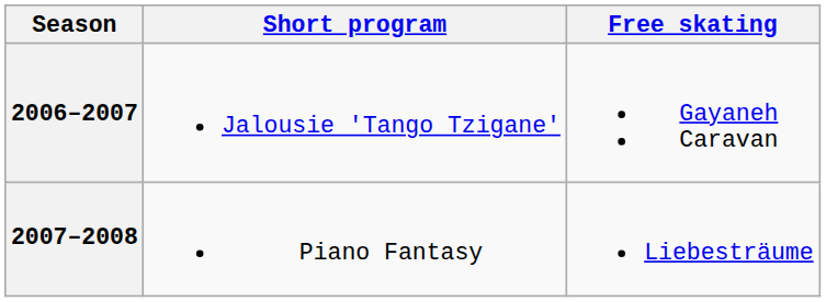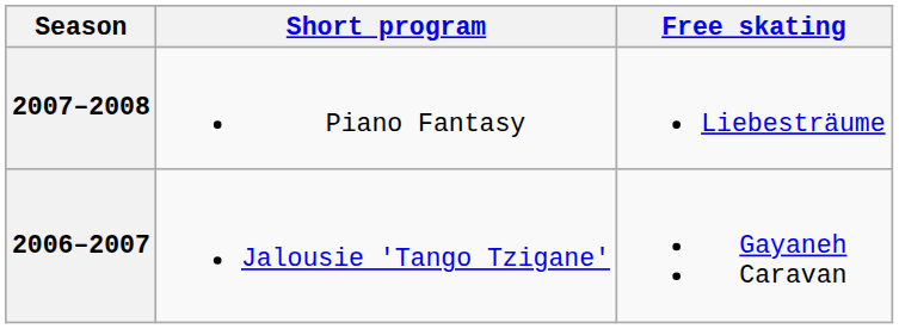 <table class="wikitable" style="text-align:center">
 <tr>
 <th>Season</th>
 <th><a href='#'>Short program</a></th>
 <th><a href='#'>Free skating</a></th>
 </tr>
 <tr>
+<th>2007–2008 <br></th>
+<td><br><ul><li>Piano Fantasy <br></li></ul></td>
+<td><br><ul><li><a href='#'>Liebesträume</a> <br></li></ul></td>
+</tr>
+<tr>
 <th>2006–2007 <br></th>
 <td><br><ul><li><a href='#'>Jalousie 'Tango Tzigane'</a> <br></li></ul></td>
 <td><br><ul><li><a href='#'>Gayaneh</a> <br></li><li>Caravan</li></ul></td>
 </tr>
-<tr>
-<th>2007–2008 <br></th>
-<td><br><ul><li>Piano Fantasy <br></li></ul></td>
-<td><br><ul><li><a href='#'>Liebesträume</a> <br></li></ul></td>
-</tr>
 </table>
